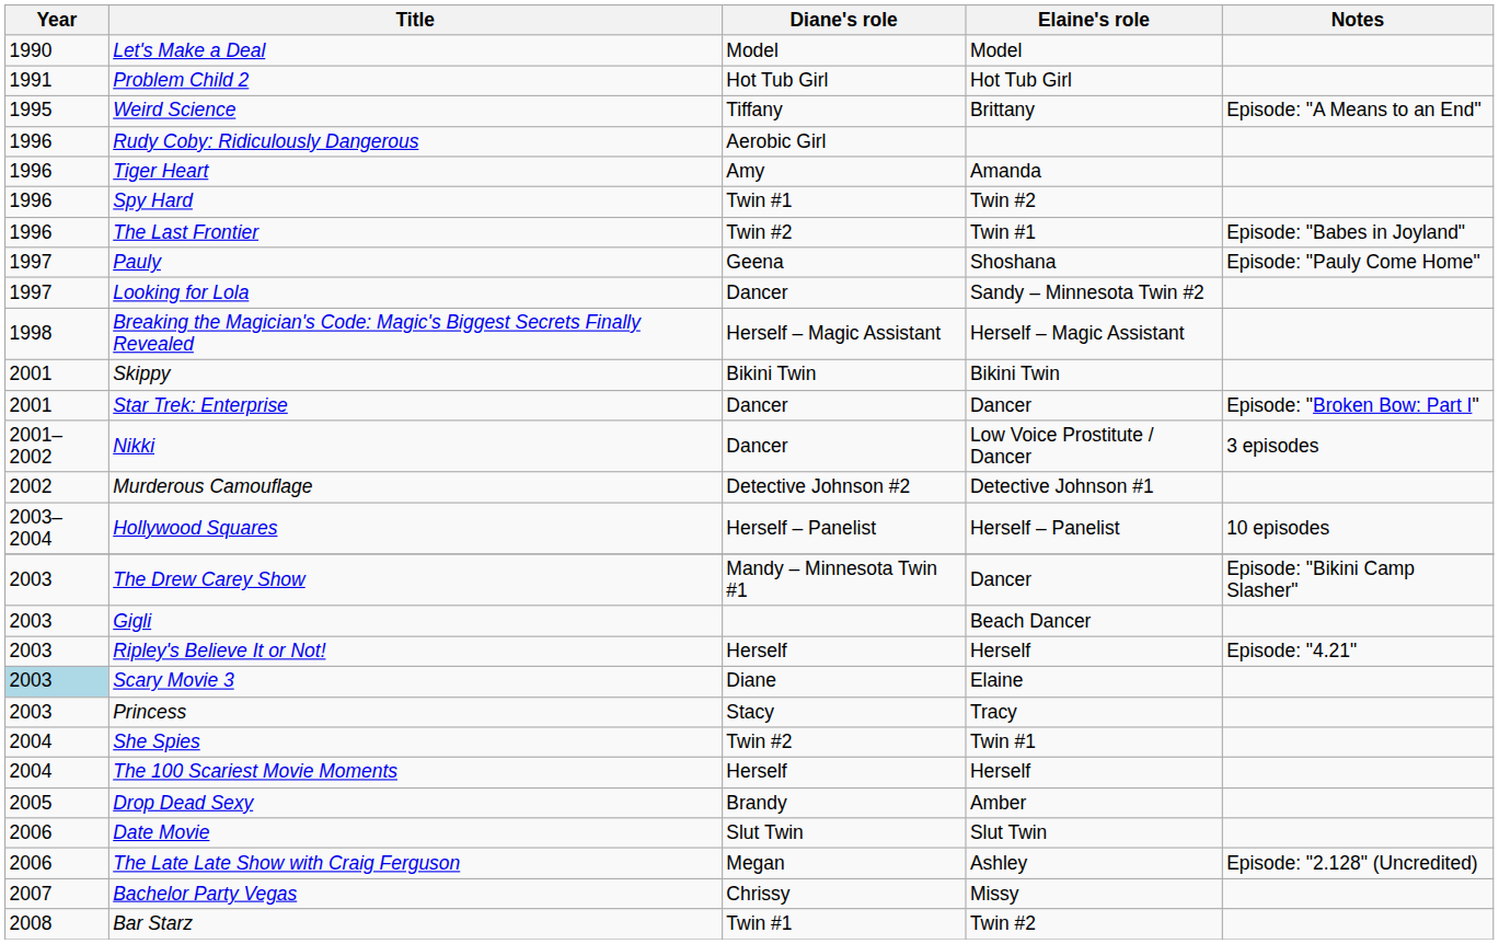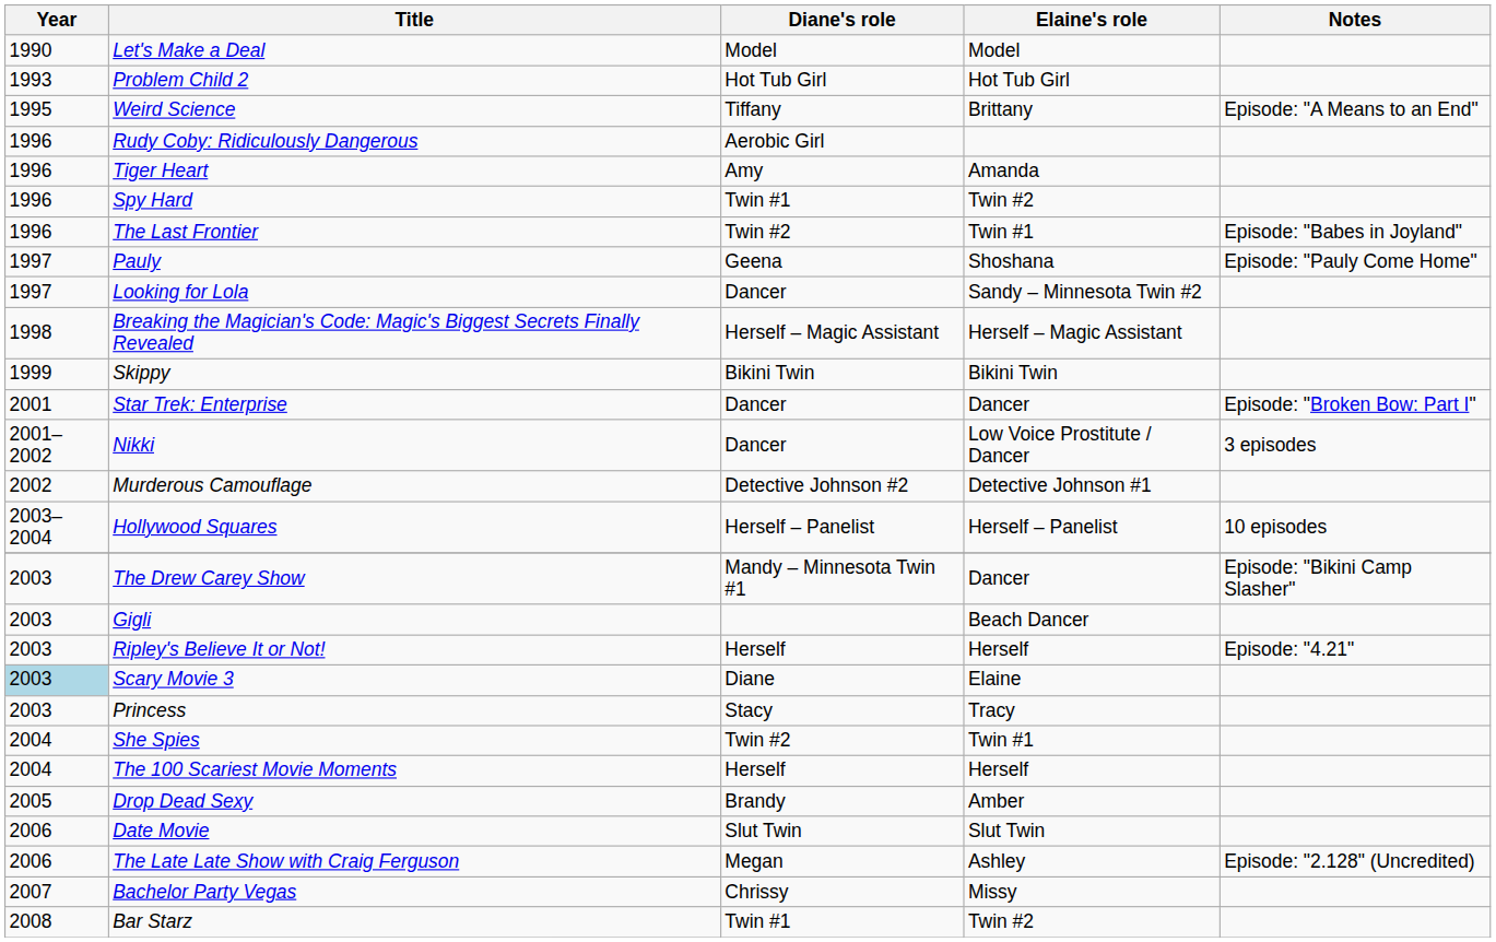 <table class="wikitable sortable">
 <tr>
 <th>Year</th>
 <th>Title</th>
 <th>Diane's role</th>
 <th>Elaine's role</th>
 <th>Notes</th>
 </tr>
 <tr>
 <td>1990</td>
 <td><em><a href='#'>Let's Make a Deal</a></em></td>
 <td>Model</td>
 <td>Model</td>
 <td></td>
 </tr>
 <tr>
-<td>1991</td>
+<td>1993</td>
 <td><em><a href='#'>Problem Child 2</a></em></td>
 <td>Hot Tub Girl</td>
 <td>Hot Tub Girl</td>
 <td></td>
 </tr>
 <tr>
 <td>1995</td>
 <td><em><a href='#'>Weird Science</a></em></td>
 <td>Tiffany</td>
 <td>Brittany</td>
 <td>Episode: "A Means to an End"</td>
 </tr>
 <tr>
 <td>1996</td>
 <td><em><a href='#'>Rudy Coby: Ridiculously Dangerous</a></em></td>
 <td>Aerobic Girl</td>
 <td></td>
 <td></td>
 </tr>
 <tr>
 <td>1996</td>
 <td><em><a href='#'>Tiger Heart</a></em></td>
 <td>Amy</td>
 <td>Amanda</td>
 <td></td>
 </tr>
 <tr>
 <td>1996</td>
 <td><em><a href='#'>Spy Hard</a></em></td>
 <td>Twin #1</td>
 <td>Twin #2</td>
 <td></td>
 </tr>
 <tr>
 <td>1996</td>
 <td><em><a href='#'>The Last Frontier</a></em></td>
 <td>Twin #2</td>
 <td>Twin #1</td>
 <td>Episode: "Babes in Joyland"</td>
 </tr>
 <tr>
 <td>1997</td>
 <td><em><a href='#'>Pauly</a></em></td>
 <td>Geena</td>
 <td>Shoshana</td>
 <td>Episode: "Pauly Come Home"</td>
 </tr>
 <tr>
 <td>1997</td>
 <td><em><a href='#'>Looking for Lola</a></em></td>
 <td>Dancer</td>
 <td>Sandy – Minnesota Twin #2</td>
 <td></td>
 </tr>
 <tr>
 <td>1998</td>
 <td><em><a href='#'>Breaking the Magician's Code: Magic's Biggest Secrets Finally Revealed</a></em></td>
 <td>Herself – Magic Assistant</td>
 <td>Herself – Magic Assistant</td>
 <td></td>
 </tr>
 <tr>
-<td>2001</td>
+<td>1999</td>
 <td><em>Skippy</em></td>
 <td>Bikini Twin</td>
 <td>Bikini Twin</td>
 <td></td>
 </tr>
 <tr>
 <td>2001</td>
 <td><em><a href='#'>Star Trek: Enterprise</a></em></td>
 <td>Dancer</td>
 <td>Dancer</td>
 <td>Episode: "<a href='#'>Broken Bow: Part I</a>"</td>
 </tr>
 <tr>
 <td>2001–2002</td>
 <td><em><a href='#'>Nikki</a></em></td>
 <td>Dancer</td>
 <td>Low Voice Prostitute / Dancer</td>
 <td>3 episodes</td>
 </tr>
 <tr>
 <td>2002</td>
 <td><em>Murderous Camouflage</em></td>
 <td>Detective Johnson #2</td>
 <td>Detective Johnson #1</td>
 <td></td>
 </tr>
 <tr>
 <td>2003–2004</td>
 <td><em><a href='#'>Hollywood Squares</a></em></td>
 <td>Herself – Panelist</td>
 <td>Herself – Panelist</td>
 <td>10 episodes</td>
 </tr>
 <tr>
 </tr>
 <tr>
 <td>2003</td>
 <td><em><a href='#'>The Drew Carey Show</a></em></td>
 <td>Mandy – Minnesota Twin #1</td>
 <td>Dancer</td>
 <td>Episode: "Bikini Camp Slasher"</td>
 </tr>
 <tr>
 <td>2003</td>
 <td><em><a href='#'>Gigli</a></em></td>
 <td></td>
 <td>Beach Dancer</td>
 <td></td>
 </tr>
 <tr>
 <td>2003</td>
 <td><em><a href='#'>Ripley's Believe It or Not!</a></em></td>
 <td>Herself</td>
 <td>Herself</td>
 <td>Episode: "4.21"</td>
 </tr>
 <tr>
 <td style="background: lightblue;">2003</td>
 <td><em><a href='#'>Scary Movie 3</a></em></td>
 <td>Diane</td>
 <td>Elaine</td>
 <td></td>
 </tr>
 <tr>
 <td>2003</td>
 <td><em>Princess</em></td>
 <td>Stacy</td>
 <td>Tracy</td>
 <td></td>
 </tr>
 <tr>
 <td>2004</td>
 <td><em><a href='#'>She Spies</a></em></td>
 <td>Twin #2</td>
 <td>Twin #1</td>
 <td></td>
 </tr>
 <tr>
 <td>2004</td>
 <td><em><a href='#'>The 100 Scariest Movie Moments</a></em></td>
 <td>Herself</td>
 <td>Herself</td>
 <td></td>
 </tr>
 <tr>
 <td>2005</td>
 <td><em><a href='#'>Drop Dead Sexy</a></em></td>
 <td>Brandy</td>
 <td>Amber</td>
 <td></td>
 </tr>
 <tr>
 <td>2006</td>
 <td><em><a href='#'>Date Movie</a></em></td>
 <td>Slut Twin</td>
 <td>Slut Twin</td>
 <td></td>
 </tr>
 <tr>
 <td>2006</td>
 <td><em><a href='#'>The Late Late Show with Craig Ferguson</a></em></td>
 <td>Megan</td>
 <td>Ashley</td>
 <td>Episode: "2.128" (Uncredited)</td>
 </tr>
 <tr>
 <td>2007</td>
 <td><em><a href='#'>Bachelor Party Vegas</a></em></td>
 <td>Chrissy</td>
 <td>Missy</td>
 <td></td>
 </tr>
 <tr>
 <td>2008</td>
 <td><em>Bar Starz</em></td>
 <td>Twin #1</td>
 <td>Twin #2</td>
 <td></td>
 </tr>
 </table>
